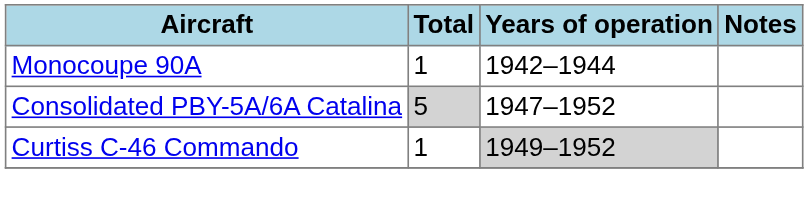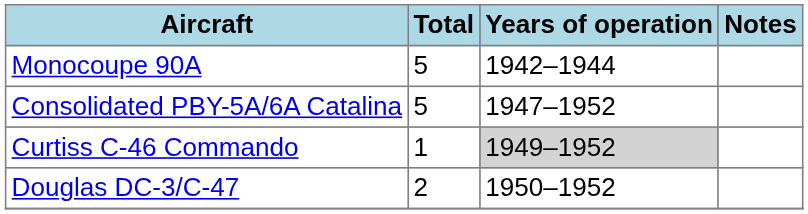 <table class="toccolours sortable" border="1" cellpadding="3" style="border-collapse:collapse;margin:1em auto;">
 <tr bgcolor=lightblue>
 <th>Aircraft</th>
 <th>Total</th>
 <th>Years of operation</th>
 <th>Notes</th>
 </tr>
 <tr>
 <td><a href='#'>Monocoupe 90A</a></td>
-<td>1</td>
+<td>5</td>
 <td>1942–1944</td>
 <td></td>
 </tr>
 <tr>
 <td><a href='#'>Consolidated PBY-5A/6A Catalina</a></td>
-<td style="background: lightgrey;">5</td>
+<td>5</td>
 <td>1947–1952</td>
 <td></td>
 </tr>
 <tr>
 <td><a href='#'>Curtiss C-46 Commando</a></td>
 <td>1</td>
 <td style="background: lightgrey;">1949–1952</td>
 <td></td>
 </tr>
 <tr>
+<td><a href='#'>Douglas DC-3/C-47</a></td>
+<td>2</td>
+<td>1950–1952</td>
+<td></td>
+</tr>
+<tr>
 </tr>
 </table>
